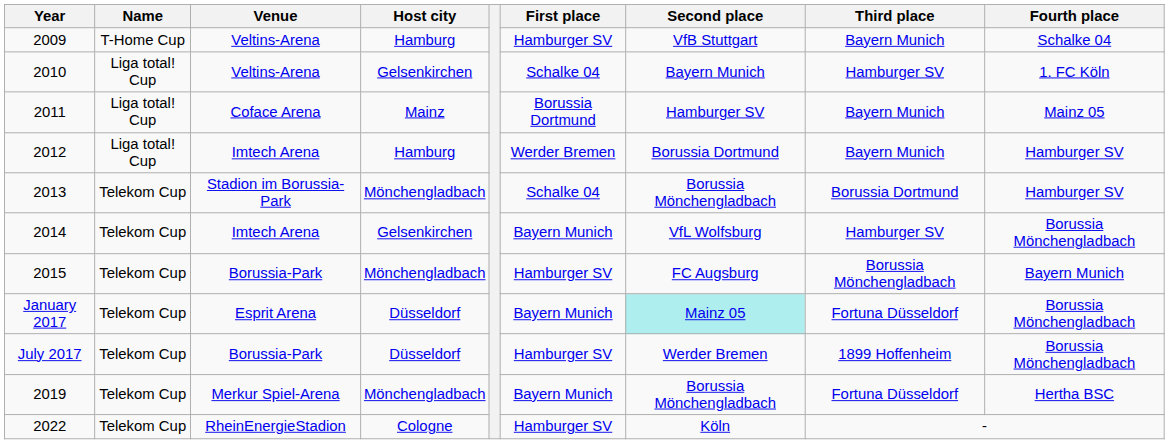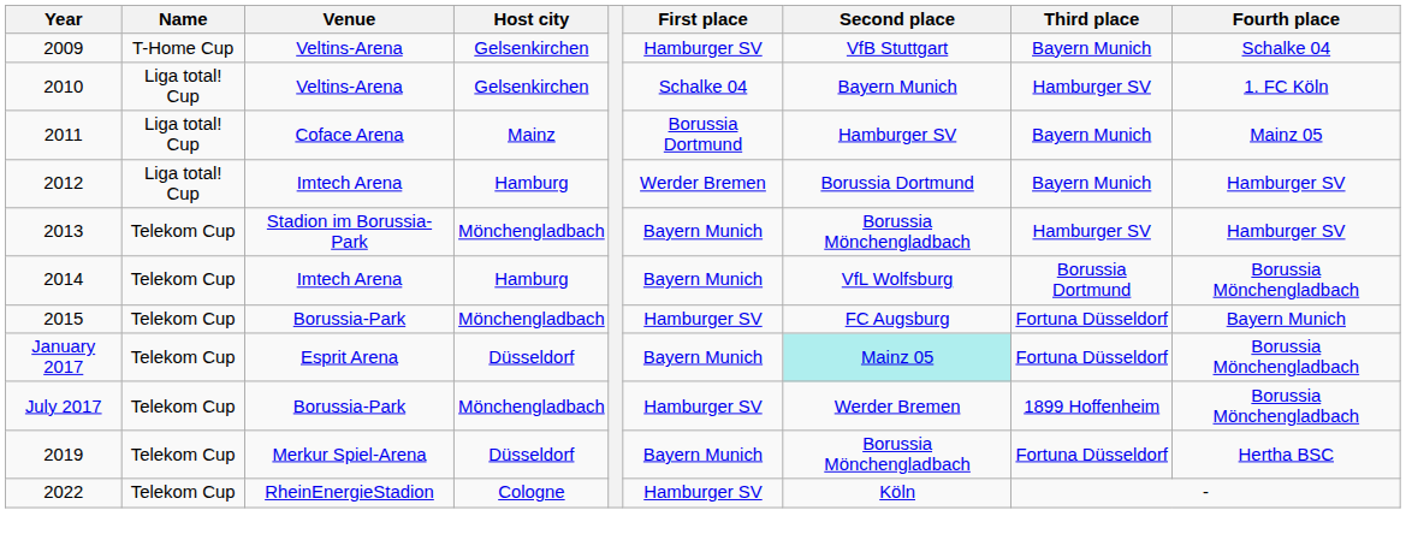 <table class="wikitable" style="text-align:center">
 <tr>
 <th>Year</th>
 <th>Name</th>
 <th>Venue</th>
 <th>Host city</th>
 <th rowspan=100 width=1%></th>
 <th>First place</th>
 <th>Second place</th>
 <th>Third place</th>
 <th>Fourth place</th>
 </tr>
 <tr>
 <td>2009</td>
 <td>T-Home Cup</td>
 <td><a href='#'>Veltins-Arena</a></td>
-<td><a href='#'>Hamburg</a></td>
+<td><a href='#'>Gelsenkirchen</a></td>
 <td><a href='#'>Hamburger SV</a></td>
 <td><a href='#'>VfB Stuttgart</a></td>
 <td><a href='#'>Bayern Munich</a></td>
 <td><a href='#'>Schalke 04</a></td>
 </tr>
 <tr>
 <td>2010</td>
 <td>Liga total! Cup</td>
 <td><a href='#'>Veltins-Arena</a></td>
 <td><a href='#'>Gelsenkirchen</a></td>
 <td><a href='#'>Schalke 04</a></td>
 <td><a href='#'>Bayern Munich</a></td>
 <td><a href='#'>Hamburger SV</a></td>
 <td><a href='#'>1. FC Köln</a></td>
 </tr>
 <tr>
 <td>2011</td>
 <td>Liga total! Cup</td>
 <td><a href='#'>Coface Arena</a></td>
 <td><a href='#'>Mainz</a></td>
 <td><a href='#'>Borussia Dortmund</a></td>
 <td><a href='#'>Hamburger SV</a></td>
 <td><a href='#'>Bayern Munich</a></td>
 <td><a href='#'>Mainz 05</a></td>
 </tr>
 <tr>
 <td>2012</td>
 <td>Liga total! Cup</td>
 <td><a href='#'>Imtech Arena</a></td>
 <td><a href='#'>Hamburg</a></td>
 <td><a href='#'>Werder Bremen</a></td>
 <td><a href='#'>Borussia Dortmund</a></td>
 <td><a href='#'>Bayern Munich</a></td>
 <td><a href='#'>Hamburger SV</a></td>
 </tr>
 <tr>
 <td>2013</td>
 <td>Telekom Cup</td>
 <td><a href='#'>Stadion im Borussia-Park</a></td>
 <td><a href='#'>Mönchengladbach</a></td>
-<td><a href='#'>Schalke 04</a></td>
+<td><a href='#'>Bayern Munich</a></td>
 <td><a href='#'>Borussia Mönchengladbach</a></td>
-<td><a href='#'>Borussia Dortmund</a></td>
+<td><a href='#'>Hamburger SV</a></td>
 <td><a href='#'>Hamburger SV</a></td>
 </tr>
 <tr>
 <td>2014</td>
 <td>Telekom Cup</td>
 <td><a href='#'>Imtech Arena</a></td>
-<td><a href='#'>Gelsenkirchen</a></td>
+<td><a href='#'>Hamburg</a></td>
 <td><a href='#'>Bayern Munich</a></td>
 <td><a href='#'>VfL Wolfsburg</a></td>
-<td><a href='#'>Hamburger SV</a></td>
+<td><a href='#'>Borussia Dortmund</a></td>
 <td><a href='#'>Borussia Mönchengladbach</a></td>
 </tr>
 <tr>
 <td>2015</td>
 <td>Telekom Cup</td>
 <td><a href='#'>Borussia-Park</a></td>
 <td><a href='#'>Mönchengladbach</a></td>
 <td><a href='#'>Hamburger SV</a></td>
 <td><a href='#'>FC Augsburg</a></td>
-<td><a href='#'>Borussia Mönchengladbach</a></td>
+<td><a href='#'>Fortuna Düsseldorf</a></td>
 <td><a href='#'>Bayern Munich</a></td>
 </tr>
 <tr>
 <td><a href='#'>January 2017</a></td>
 <td>Telekom Cup</td>
 <td><a href='#'>Esprit Arena</a></td>
 <td><a href='#'>Düsseldorf</a></td>
 <td><a href='#'>Bayern Munich</a></td>
 <td style="background: paleturquoise;"><a href='#'>Mainz 05</a></td>
 <td><a href='#'>Fortuna Düsseldorf</a></td>
 <td><a href='#'>Borussia Mönchengladbach</a></td>
 </tr>
 <tr>
 <td><a href='#'>July 2017</a></td>
 <td>Telekom Cup</td>
 <td><a href='#'>Borussia-Park</a></td>
-<td><a href='#'>Düsseldorf</a></td>
+<td><a href='#'>Mönchengladbach</a></td>
 <td><a href='#'>Hamburger SV</a></td>
 <td><a href='#'>Werder Bremen</a></td>
 <td><a href='#'>1899 Hoffenheim</a></td>
 <td><a href='#'>Borussia Mönchengladbach</a></td>
 </tr>
 <tr>
 <td>2019</td>
 <td>Telekom Cup</td>
 <td><a href='#'>Merkur Spiel-Arena</a></td>
-<td><a href='#'>Mönchengladbach</a></td>
+<td><a href='#'>Düsseldorf</a></td>
 <td><a href='#'>Bayern Munich</a></td>
 <td><a href='#'>Borussia Mönchengladbach</a></td>
 <td><a href='#'>Fortuna Düsseldorf</a></td>
 <td><a href='#'>Hertha BSC</a></td>
 </tr>
 <tr>
 <td>2022</td>
 <td>Telekom Cup</td>
 <td><a href='#'>RheinEnergieStadion</a></td>
 <td><a href='#'>Cologne</a></td>
 <td><a href='#'>Hamburger SV</a></td>
 <td><a href='#'>Köln</a></td>
 <td colspan="2">-</td>
 </tr>
 </table>
